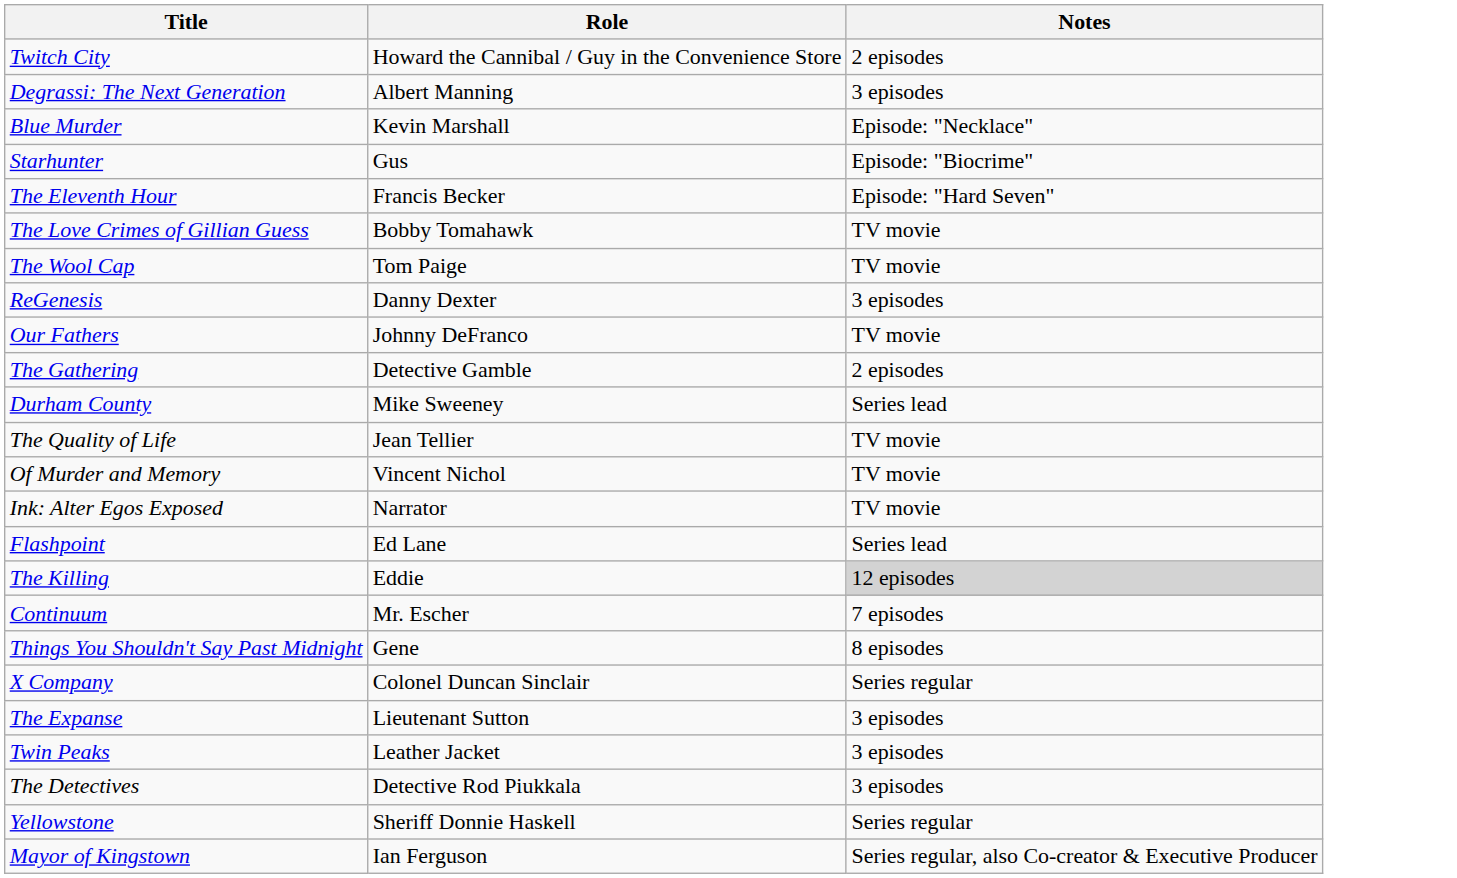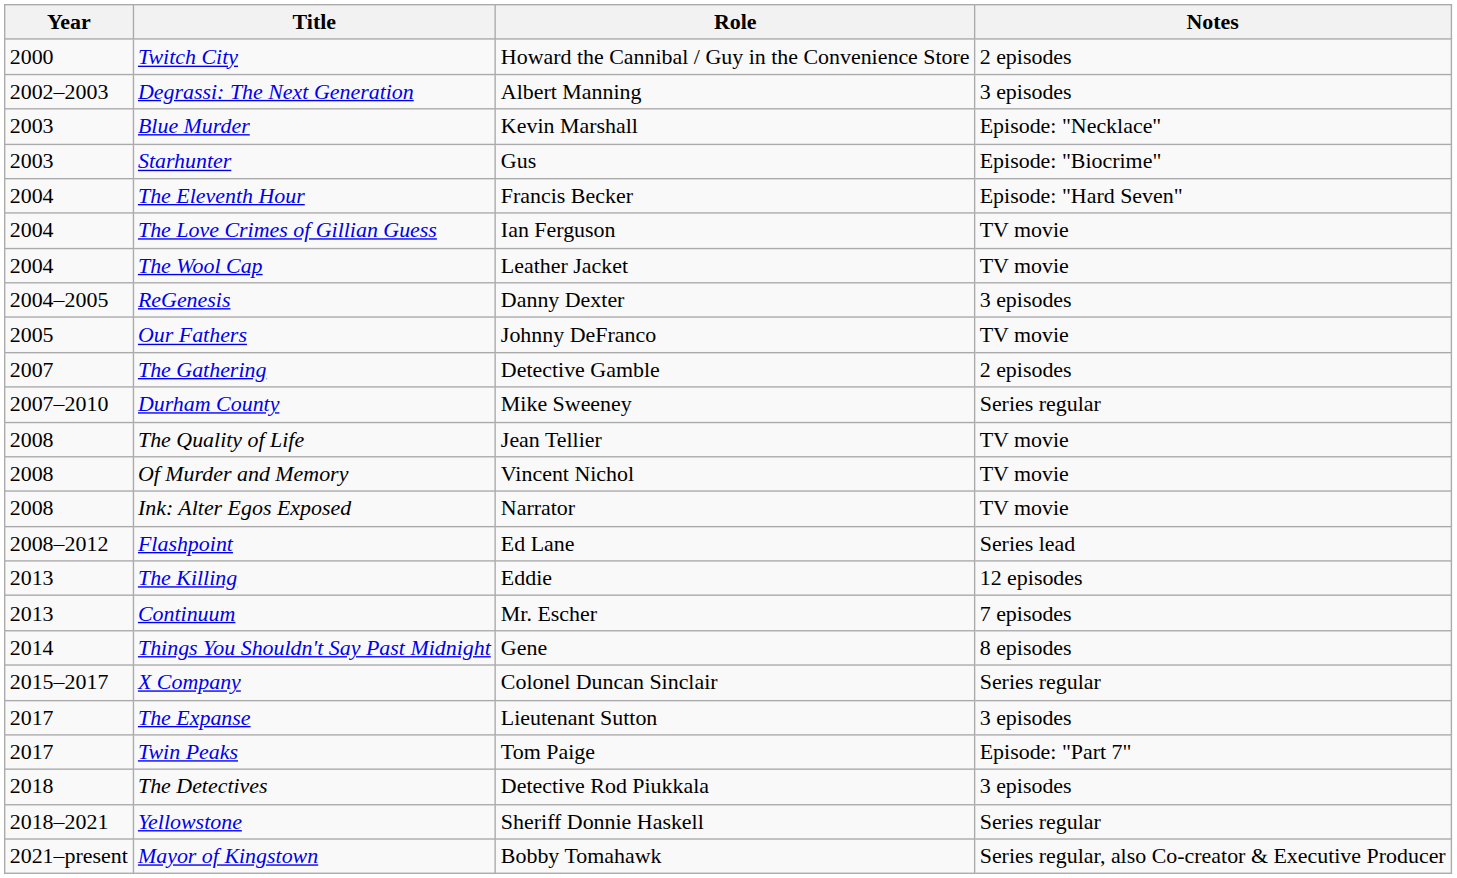 <table class="wikitable sortable">
 <tr>
+<th>Year</th>
 <th>Title</th>
 <th>Role</th>
 <th class="unsortable">Notes</th>
 </tr>
 <tr>
+<td>2000</td>
 <td><em><a href='#'>Twitch City</a></em></td>
 <td>Howard the Cannibal / Guy in the Convenience Store</td>
 <td>2 episodes</td>
 </tr>
 <tr>
+<td>2002–2003</td>
 <td><em><a href='#'>Degrassi: The Next Generation</a></em></td>
 <td>Albert Manning</td>
 <td>3 episodes</td>
 </tr>
 <tr>
+<td>2003</td>
 <td><em><a href='#'>Blue Murder</a></em></td>
 <td>Kevin Marshall</td>
 <td>Episode: "Necklace"</td>
 </tr>
 <tr>
+<td>2003</td>
 <td><em><a href='#'>Starhunter</a></em></td>
 <td>Gus</td>
 <td>Episode: "Biocrime"</td>
 </tr>
 <tr>
+<td>2004</td>
 <td data-sort-value="Eleventh Hour, The"><em><a href='#'>The Eleventh Hour</a></em></td>
 <td>Francis Becker</td>
 <td>Episode: "Hard Seven"</td>
 </tr>
 <tr>
+<td>2004</td>
 <td data-sort-value="Love Crimes of Gillian Guess, The"><em><a href='#'>The Love Crimes of Gillian Guess</a></em></td>
-<td>Bobby Tomahawk</td>
+<td>Ian Ferguson</td>
 <td>TV movie</td>
 </tr>
 <tr>
+<td>2004</td>
 <td data-sort-value="Wool Cap, The"><em><a href='#'>The Wool Cap</a></em></td>
-<td>Tom Paige</td>
+<td>Leather Jacket</td>
 <td>TV movie</td>
 </tr>
 <tr>
+<td>2004–2005</td>
 <td><em><a href='#'>ReGenesis</a></em></td>
 <td>Danny Dexter</td>
 <td>3 episodes</td>
 </tr>
 <tr>
+<td>2005</td>
 <td><em><a href='#'>Our Fathers</a></em></td>
 <td>Johnny DeFranco</td>
 <td>TV movie</td>
 </tr>
 <tr>
+<td>2007</td>
 <td data-sort-value="Gathering, The"><em><a href='#'>The Gathering</a></em></td>
 <td>Detective Gamble</td>
 <td>2 episodes</td>
 </tr>
 <tr>
+<td>2007–2010</td>
 <td><em><a href='#'>Durham County</a></em></td>
 <td>Mike Sweeney</td>
-<td>Series lead</td>
+<td>Series regular</td>
 </tr>
 <tr>
+<td>2008</td>
 <td data-sort-value="Quality of Life, The"><em>The Quality of Life</em></td>
 <td>Jean Tellier</td>
 <td>TV movie</td>
 </tr>
 <tr>
+<td>2008</td>
 <td><em>Of Murder and Memory</em></td>
 <td>Vincent Nichol</td>
 <td>TV movie</td>
 </tr>
 <tr>
+<td>2008</td>
 <td><em>Ink: Alter Egos Exposed</em></td>
 <td>Narrator</td>
 <td>TV movie</td>
 </tr>
 <tr>
+<td>2008–2012</td>
 <td><em><a href='#'>Flashpoint</a></em></td>
 <td>Ed Lane</td>
 <td>Series lead</td>
 </tr>
 <tr>
+<td>2013</td>
 <td data-sort-value="Killing, The"><em><a href='#'>The Killing</a></em></td>
 <td>Eddie</td>
-<td style="background: lightgrey;">12 episodes</td>
+<td>12 episodes</td>
 </tr>
 <tr>
+<td>2013</td>
 <td><em><a href='#'>Continuum</a></em></td>
 <td>Mr. Escher</td>
 <td>7 episodes</td>
 </tr>
 <tr>
+<td>2014</td>
 <td><em><a href='#'>Things You Shouldn't Say Past Midnight</a></em></td>
 <td>Gene</td>
 <td>8 episodes</td>
 </tr>
 <tr>
+<td>2015–2017</td>
 <td><em><a href='#'>X Company</a></em></td>
 <td>Colonel Duncan Sinclair</td>
 <td>Series regular</td>
 </tr>
 <tr>
+<td>2017</td>
 <td data-sort-value="Expanse, The"><em><a href='#'>The Expanse</a></em></td>
 <td>Lieutenant Sutton</td>
 <td>3 episodes</td>
 </tr>
 <tr>
+<td>2017</td>
 <td><em><a href='#'>Twin Peaks</a></em></td>
-<td>Leather Jacket</td>
-<td>3 episodes</td>
+<td>Tom Paige</td>
+<td>Episode: "Part 7"</td>
 </tr>
 <tr>
+<td>2018</td>
 <td data-sort-value="Detectives, The"><em>The Detectives</em></td>
 <td>Detective Rod Piukkala</td>
 <td>3 episodes</td>
 </tr>
 <tr>
+<td>2018–2021</td>
 <td><em><a href='#'>Yellowstone</a></em></td>
 <td>Sheriff Donnie Haskell</td>
 <td>Series regular</td>
 </tr>
 <tr>
+<td>2021–present</td>
 <td><em><a href='#'>Mayor of Kingstown</a></em></td>
-<td>Ian Ferguson</td>
+<td>Bobby Tomahawk</td>
 <td>Series regular, also Co-creator & Executive Producer</td>
 </tr>
 </table>
